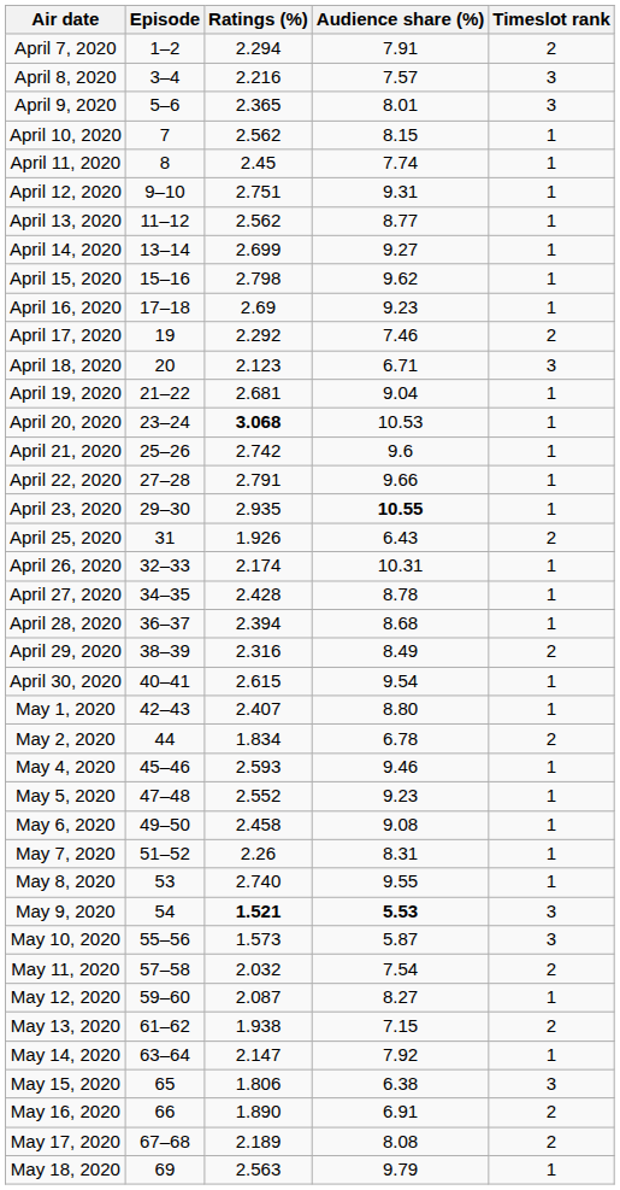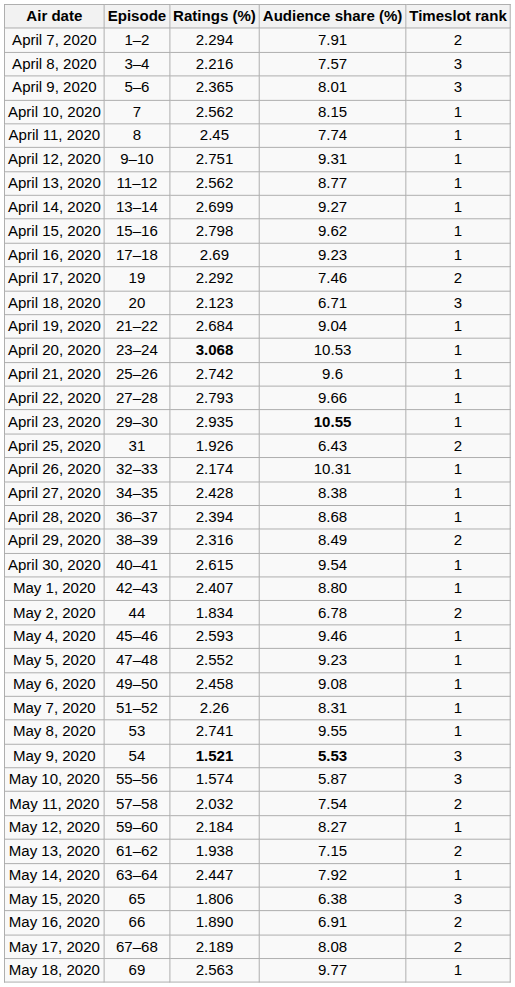 <table class="wikitable sortable mw-collapsible jquery-tablesorter" style="text-align:center">
 <tr>
 <th>Air date</th>
 <th>Episode</th>
 <th>Ratings (%)</th>
 <th>Audience share (%)</th>
 <th>Timeslot rank</th>
 </tr>
 <tr>
 <td>April 7, 2020</td>
 <td>1–2</td>
 <td>2.294</td>
 <td>7.91</td>
 <td>2</td>
 </tr>
 <tr>
 <td>April 8, 2020</td>
 <td>3–4</td>
 <td>2.216</td>
 <td>7.57</td>
 <td>3</td>
 </tr>
 <tr>
 <td>April 9, 2020</td>
 <td>5–6</td>
 <td>2.365</td>
 <td>8.01</td>
 <td>3</td>
 </tr>
 <tr>
 <td>April 10, 2020</td>
 <td>7</td>
 <td>2.562</td>
 <td>8.15</td>
 <td>1</td>
 </tr>
 <tr>
 <td>April 11, 2020</td>
 <td>8</td>
 <td>2.45</td>
 <td>7.74</td>
 <td>1</td>
 </tr>
 <tr>
 <td>April 12, 2020</td>
 <td>9–10</td>
 <td>2.751</td>
 <td>9.31</td>
 <td>1</td>
 </tr>
 <tr>
 <td>April 13, 2020</td>
 <td>11–12</td>
 <td>2.562</td>
 <td>8.77</td>
 <td>1</td>
 </tr>
 <tr>
 <td>April 14, 2020</td>
 <td>13–14</td>
 <td>2.699</td>
 <td>9.27</td>
 <td>1</td>
 </tr>
 <tr>
 <td>April 15, 2020</td>
 <td>15–16</td>
 <td>2.798</td>
 <td>9.62</td>
 <td>1</td>
 </tr>
 <tr>
 <td>April 16, 2020</td>
 <td>17–18</td>
 <td>2.69</td>
 <td>9.23</td>
 <td>1</td>
 </tr>
 <tr>
 <td>April 17, 2020</td>
 <td>19</td>
 <td>2.292</td>
 <td>7.46</td>
 <td>2</td>
 </tr>
 <tr>
 <td>April 18, 2020</td>
 <td>20</td>
 <td>2.123</td>
 <td>6.71</td>
 <td>3</td>
 </tr>
 <tr>
 <td>April 19, 2020</td>
 <td>21–22</td>
-<td>2.681</td>
+<td>2.684</td>
 <td>9.04</td>
 <td>1</td>
 </tr>
 <tr>
 <td>April 20, 2020</td>
 <td>23–24</td>
 <td><strong><span>3.068</span></strong></td>
 <td>10.53</td>
 <td>1</td>
 </tr>
 <tr>
 <td>April 21, 2020</td>
 <td>25–26</td>
 <td>2.742</td>
 <td>9.6</td>
 <td>1</td>
 </tr>
 <tr>
 <td>April 22, 2020</td>
 <td>27–28</td>
-<td>2.791</td>
+<td>2.793</td>
 <td>9.66</td>
 <td>1</td>
 </tr>
 <tr>
 <td>April 23, 2020</td>
 <td>29–30</td>
 <td>2.935</td>
 <td><strong><span>10.55</span></strong></td>
 <td>1</td>
 </tr>
 <tr>
 <td>April 25, 2020</td>
 <td>31</td>
 <td>1.926</td>
 <td>6.43</td>
 <td>2</td>
 </tr>
 <tr>
 <td>April 26, 2020</td>
 <td>32–33</td>
 <td>2.174</td>
 <td>10.31</td>
 <td>1</td>
 </tr>
 <tr>
 <td>April 27, 2020</td>
 <td>34–35</td>
 <td>2.428</td>
-<td>8.78</td>
+<td>8.38</td>
 <td>1</td>
 </tr>
 <tr>
 <td>April 28, 2020</td>
 <td>36–37</td>
 <td>2.394</td>
 <td>8.68</td>
 <td>1</td>
 </tr>
 <tr>
 <td>April 29, 2020</td>
 <td>38–39</td>
 <td>2.316</td>
 <td>8.49</td>
 <td>2</td>
 </tr>
 <tr>
 <td>April 30, 2020</td>
 <td>40–41</td>
 <td>2.615</td>
 <td>9.54</td>
 <td>1</td>
 </tr>
 <tr>
 <td>May 1, 2020</td>
 <td>42–43</td>
 <td>2.407</td>
 <td>8.80</td>
 <td>1</td>
 </tr>
 <tr>
 <td>May 2, 2020</td>
 <td>44</td>
 <td>1.834</td>
 <td>6.78</td>
 <td>2</td>
 </tr>
 <tr>
 <td>May 4, 2020</td>
 <td>45–46</td>
 <td>2.593</td>
 <td>9.46</td>
 <td>1</td>
 </tr>
 <tr>
 <td>May 5, 2020</td>
 <td>47–48</td>
 <td>2.552</td>
 <td>9.23</td>
 <td>1</td>
 </tr>
 <tr>
 <td>May 6, 2020</td>
 <td>49–50</td>
 <td>2.458</td>
 <td>9.08</td>
 <td>1</td>
 </tr>
 <tr>
 <td>May 7, 2020</td>
 <td>51–52</td>
 <td>2.26</td>
 <td>8.31</td>
 <td>1</td>
 </tr>
 <tr>
 <td>May 8, 2020</td>
 <td>53</td>
-<td>2.740</td>
+<td>2.741</td>
 <td>9.55</td>
 <td>1</td>
 </tr>
 <tr>
 <td>May 9, 2020</td>
 <td>54</td>
 <td><strong><span>1.521</span></strong></td>
 <td><strong><span>5.53</span></strong></td>
 <td>3</td>
 </tr>
 <tr>
 <td>May 10, 2020</td>
 <td>55–56</td>
-<td>1.573</td>
+<td>1.574</td>
 <td>5.87</td>
 <td>3</td>
 </tr>
 <tr>
 <td>May 11, 2020</td>
 <td>57–58</td>
 <td>2.032</td>
 <td>7.54</td>
 <td>2</td>
 </tr>
 <tr>
 <td>May 12, 2020</td>
 <td>59–60</td>
-<td>2.087</td>
+<td>2.184</td>
 <td>8.27</td>
 <td>1</td>
 </tr>
 <tr>
 <td>May 13, 2020</td>
 <td>61–62</td>
 <td>1.938</td>
 <td>7.15</td>
 <td>2</td>
 </tr>
 <tr>
 <td>May 14, 2020</td>
 <td>63–64</td>
-<td>2.147</td>
+<td>2.447</td>
 <td>7.92</td>
 <td>1</td>
 </tr>
 <tr>
 <td>May 15, 2020</td>
 <td>65</td>
 <td>1.806</td>
 <td>6.38</td>
 <td>3</td>
 </tr>
 <tr>
 <td>May 16, 2020</td>
 <td>66</td>
 <td>1.890</td>
 <td>6.91</td>
 <td>2</td>
 </tr>
 <tr>
 <td>May 17, 2020</td>
 <td>67–68</td>
 <td>2.189</td>
 <td>8.08</td>
 <td>2</td>
 </tr>
 <tr>
 <td>May 18, 2020</td>
 <td>69</td>
 <td>2.563</td>
-<td>9.79</td>
+<td>9.77</td>
 <td>1</td>
 </tr>
 </table>
